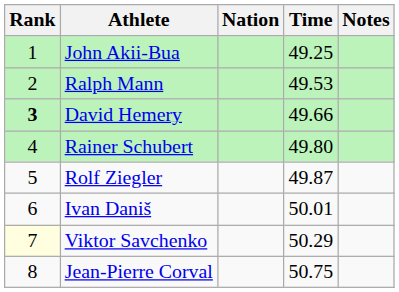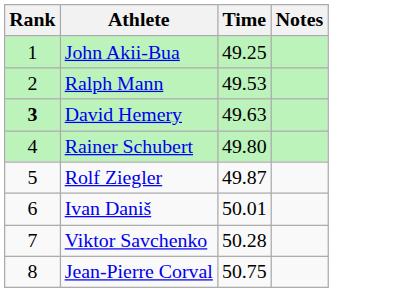 <table class="wikitable sortable" style="text-align:center">
 <tr>
 <th>Rank</th>
 <th>Athlete</th>
-<th>Nation</th>
 <th>Time</th>
 <th>Notes</th>
 </tr>
 <tr bgcolor=bbf3bb>
 <td>1</td>
 <td align=left><a href='#'>John Akii-Bua</a></td>
-<td align=left></td>
 <td>49.25</td>
 <td></td>
 </tr>
 <tr bgcolor=bbf3bb>
 <td>2</td>
 <td align=left><a href='#'>Ralph Mann</a></td>
-<td align=left></td>
 <td>49.53</td>
 <td></td>
 </tr>
 <tr bgcolor=bbf3bb>
 <td><strong>3</strong></td>
 <td align=left><a href='#'>David Hemery</a></td>
-<td align=left></td>
-<td>49.66</td>
+<td>49.63</td>
 <td></td>
 </tr>
 <tr bgcolor=bbf3bb>
 <td>4</td>
 <td align=left><a href='#'>Rainer Schubert</a></td>
-<td align=left></td>
 <td>49.80</td>
 <td></td>
 </tr>
 <tr>
 <td>5</td>
 <td align=left><a href='#'>Rolf Ziegler</a></td>
-<td align=left></td>
 <td>49.87</td>
 <td></td>
 </tr>
 <tr>
 <td>6</td>
 <td align=left><a href='#'>Ivan Daniš</a></td>
-<td align=left></td>
 <td>50.01</td>
 <td></td>
 </tr>
 <tr>
-<td style="background: lightyellow;">7</td>
+<td>7</td>
 <td align=left><a href='#'>Viktor Savchenko</a></td>
-<td align=left></td>
-<td>50.29</td>
+<td>50.28</td>
 <td></td>
 </tr>
 <tr>
 <td>8</td>
 <td align=left><a href='#'>Jean-Pierre Corval</a></td>
-<td align=left></td>
 <td>50.75</td>
 <td></td>
 </tr>
 </table>
